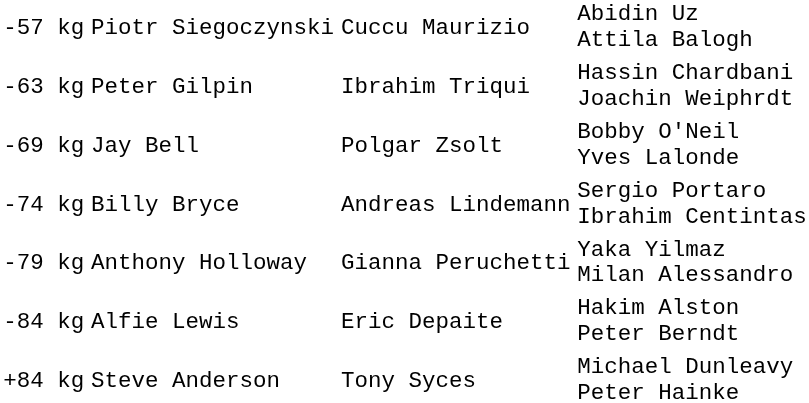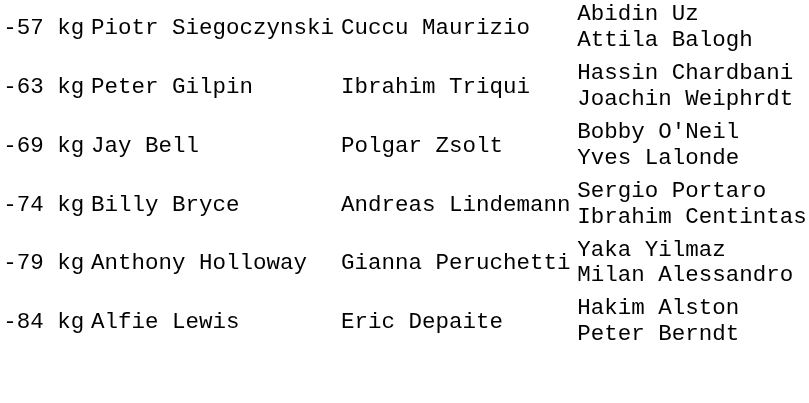 <table>
 <tr>
 <td>-57 kg</td>
 <td>Piotr Siegoczynski </td>
 <td>Cuccu Maurizio </td>
 <td>Abidin Uz <br>Attila Balogh </td>
 </tr>
 <tr>
 <td>-63 kg</td>
 <td>Peter Gilpin </td>
 <td>Ibrahim Triqui </td>
 <td>Hassin Chardbani <br>Joachin Weiphrdt </td>
 </tr>
 <tr>
 <td>-69 kg</td>
 <td>Jay Bell </td>
 <td>Polgar Zsolt </td>
 <td>Bobby O'Neil <br>Yves Lalonde </td>
 </tr>
 <tr>
 <td>-74 kg</td>
 <td>Billy Bryce </td>
 <td>Andreas Lindemann </td>
 <td>Sergio Portaro <br>Ibrahim Centintas </td>
 </tr>
 <tr>
 <td>-79 kg</td>
 <td>Anthony Holloway </td>
 <td>Gianna Peruchetti </td>
 <td>Yaka Yilmaz <br>Milan Alessandro </td>
 </tr>
 <tr>
 <td>-84 kg</td>
 <td>Alfie Lewis </td>
 <td>Eric Depaite </td>
 <td>Hakim Alston <br>Peter Berndt </td>
 </tr>
 <tr>
-<td>+84 kg</td>
-<td>Steve Anderson </td>
-<td>Tony Syces </td>
-<td>Michael Dunleavy <br>Peter Hainke </td>
-</tr>
-<tr>
 </tr>
 </table>
